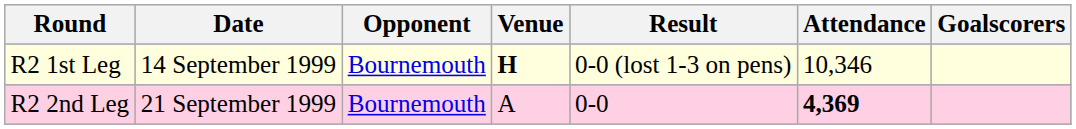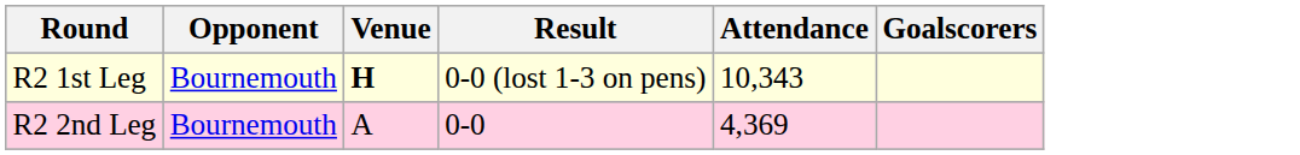 <table class="wikitable">
 <tr>
 <th>Round</th>
-<th>Date</th>
 <th>Opponent</th>
 <th>Venue</th>
 <th>Result</th>
 <th>Attendance</th>
 <th>Goalscorers</th>
 </tr>
 <tr style="background-color: #ffffdd;">
 <td>R2 1st Leg</td>
-<td>14 September 1999</td>
 <td><a href='#'>Bournemouth</a></td>
 <td><strong>H</strong></td>
 <td>0-0 (lost 1-3 on pens)</td>
-<td>10,346</td>
+<td>10,343</td>
 <td></td>
 </tr>
 <tr style="background-color: #ffd0e3;">
 <td>R2 2nd Leg</td>
-<td>21 September 1999</td>
 <td><a href='#'>Bournemouth</a></td>
 <td>A</td>
 <td>0-0</td>
-<td><strong>4,369</strong></td>
+<td>4,369</td>
 <td></td>
 </tr>
 </table>
